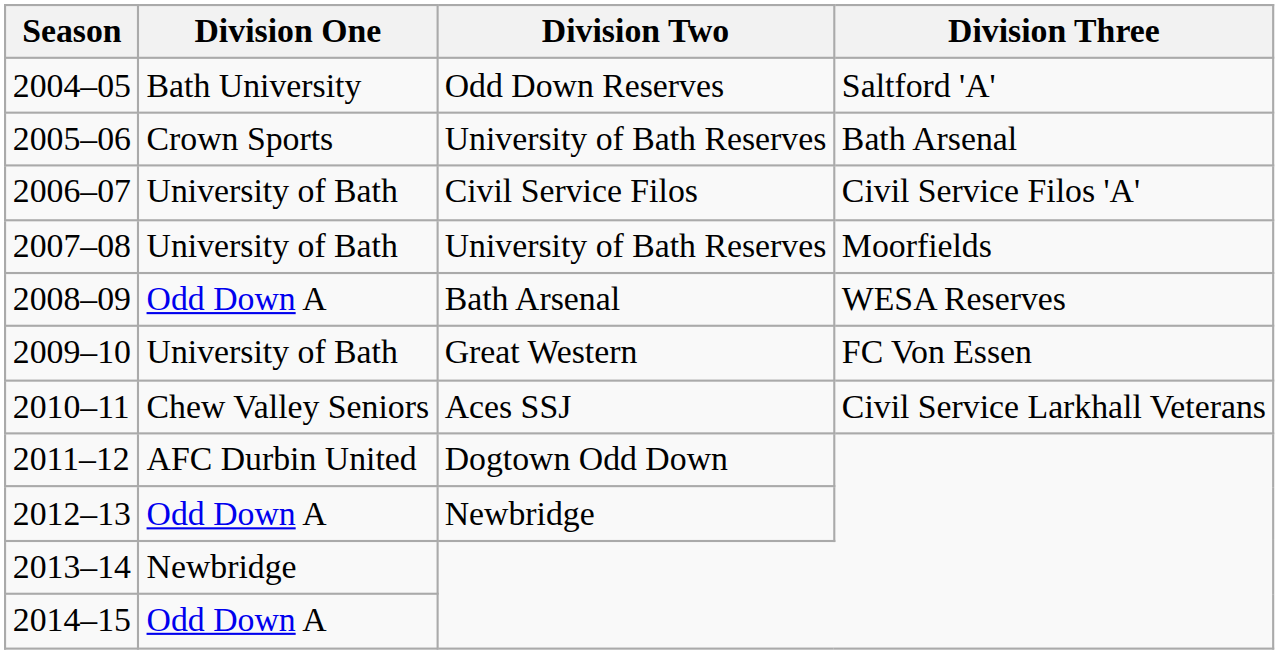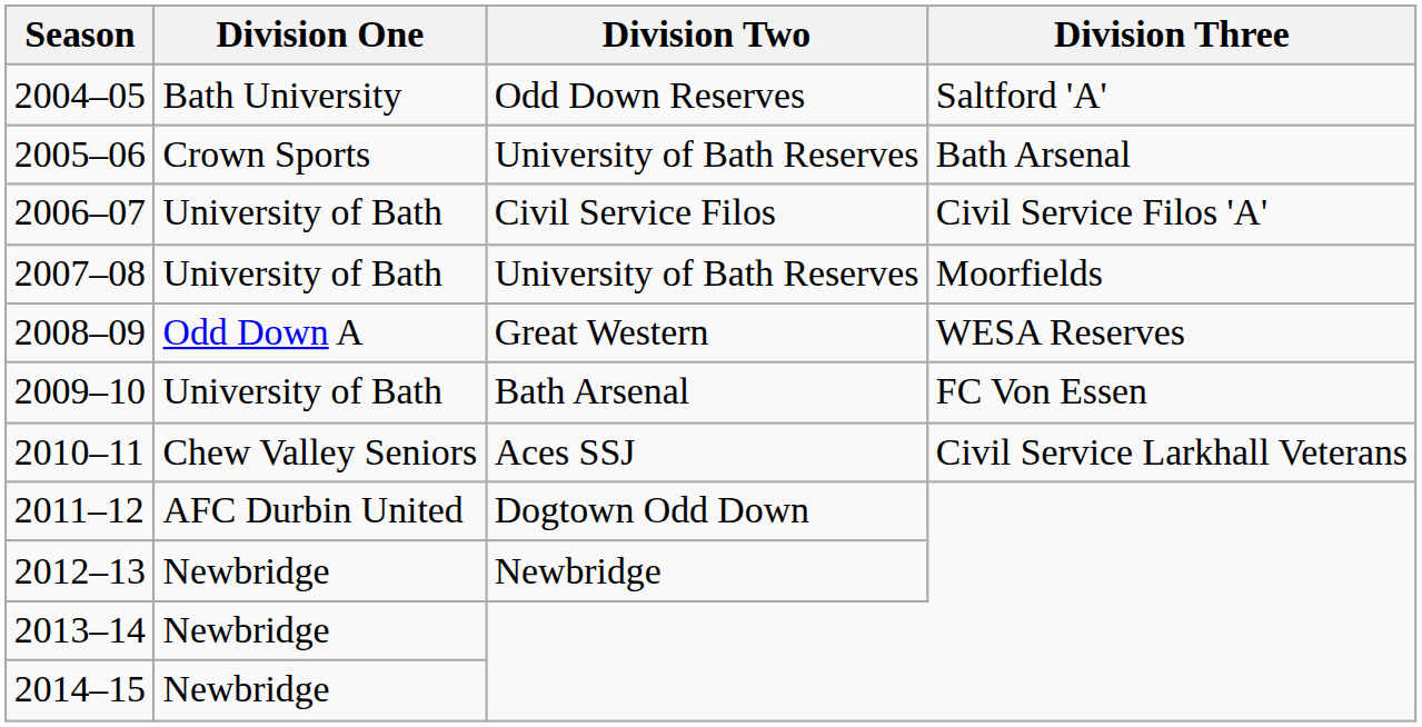 <table class="wikitable" style="textalign-center">
 <tr>
 <th>Season</th>
 <th>Division One</th>
 <th>Division Two</th>
 <th>Division Three</th>
 </tr>
 <tr>
 <td>2004–05</td>
 <td>Bath University</td>
 <td>Odd Down Reserves</td>
 <td>Saltford 'A'</td>
 </tr>
 <tr>
 <td>2005–06</td>
 <td>Crown Sports</td>
 <td>University of Bath Reserves</td>
 <td>Bath Arsenal</td>
 </tr>
 <tr>
 <td>2006–07</td>
 <td>University of Bath</td>
 <td>Civil Service Filos</td>
 <td>Civil Service Filos 'A'</td>
 </tr>
 <tr>
 <td>2007–08</td>
 <td>University of Bath</td>
 <td>University of Bath Reserves</td>
 <td>Moorfields</td>
 </tr>
 <tr>
 <td>2008–09</td>
 <td><a href='#'>Odd Down</a> A</td>
-<td>Bath Arsenal</td>
+<td>Great Western</td>
 <td>WESA Reserves</td>
 </tr>
 <tr>
 <td>2009–10</td>
 <td>University of Bath</td>
-<td>Great Western</td>
+<td>Bath Arsenal</td>
 <td>FC Von Essen</td>
 </tr>
 <tr>
 <td>2010–11</td>
 <td>Chew Valley Seniors</td>
 <td>Aces SSJ</td>
 <td>Civil Service Larkhall Veterans</td>
 </tr>
 <tr>
 <td>2011–12</td>
 <td>AFC Durbin United</td>
 <td>Dogtown Odd Down</td>
 </tr>
 <tr>
 <td>2012–13</td>
-<td><a href='#'>Odd Down</a> A</td>
+<td>Newbridge</td>
 <td>Newbridge</td>
 </tr>
 <tr>
 <td>2013–14</td>
 <td>Newbridge</td>
 </tr>
 <tr>
 <td>2014–15</td>
-<td><a href='#'>Odd Down</a> A</td>
+<td>Newbridge</td>
 </tr>
 </table>
